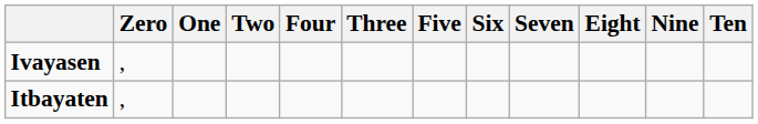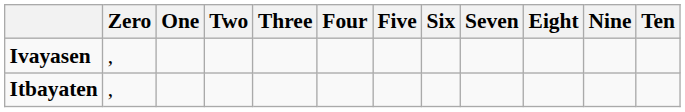 <table class="wikitable">
 <tr>
 <th></th>
 <th>Zero</th>
 <th>One</th>
 <th>Two</th>
+<th>Three</th>
 <th>Four</th>
-<th>Three</th>
 <th>Five</th>
 <th>Six</th>
 <th>Seven</th>
 <th>Eight</th>
 <th>Nine</th>
 <th>Ten</th>
 </tr>
 <tr>
 <td><strong>Ivayasen</strong></td>
 <td>, </td>
 <td></td>
 <td></td>
 <td></td>
 <td></td>
 <td></td>
 <td></td>
 <td></td>
 <td></td>
 <td></td>
 <td></td>
 </tr>
 <tr>
 <td><strong>Itbayaten</strong></td>
 <td>, </td>
 <td></td>
 <td></td>
 <td></td>
 <td></td>
 <td></td>
 <td></td>
 <td></td>
 <td></td>
 <td></td>
 <td></td>
 </tr>
 </table>
